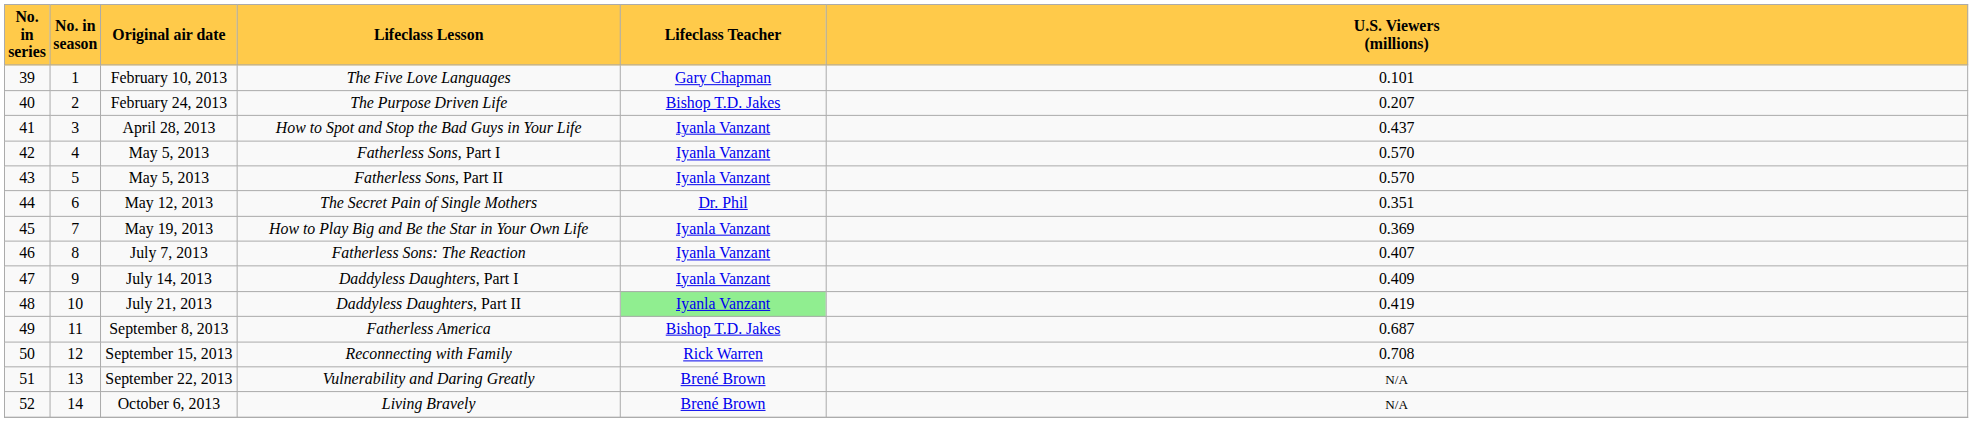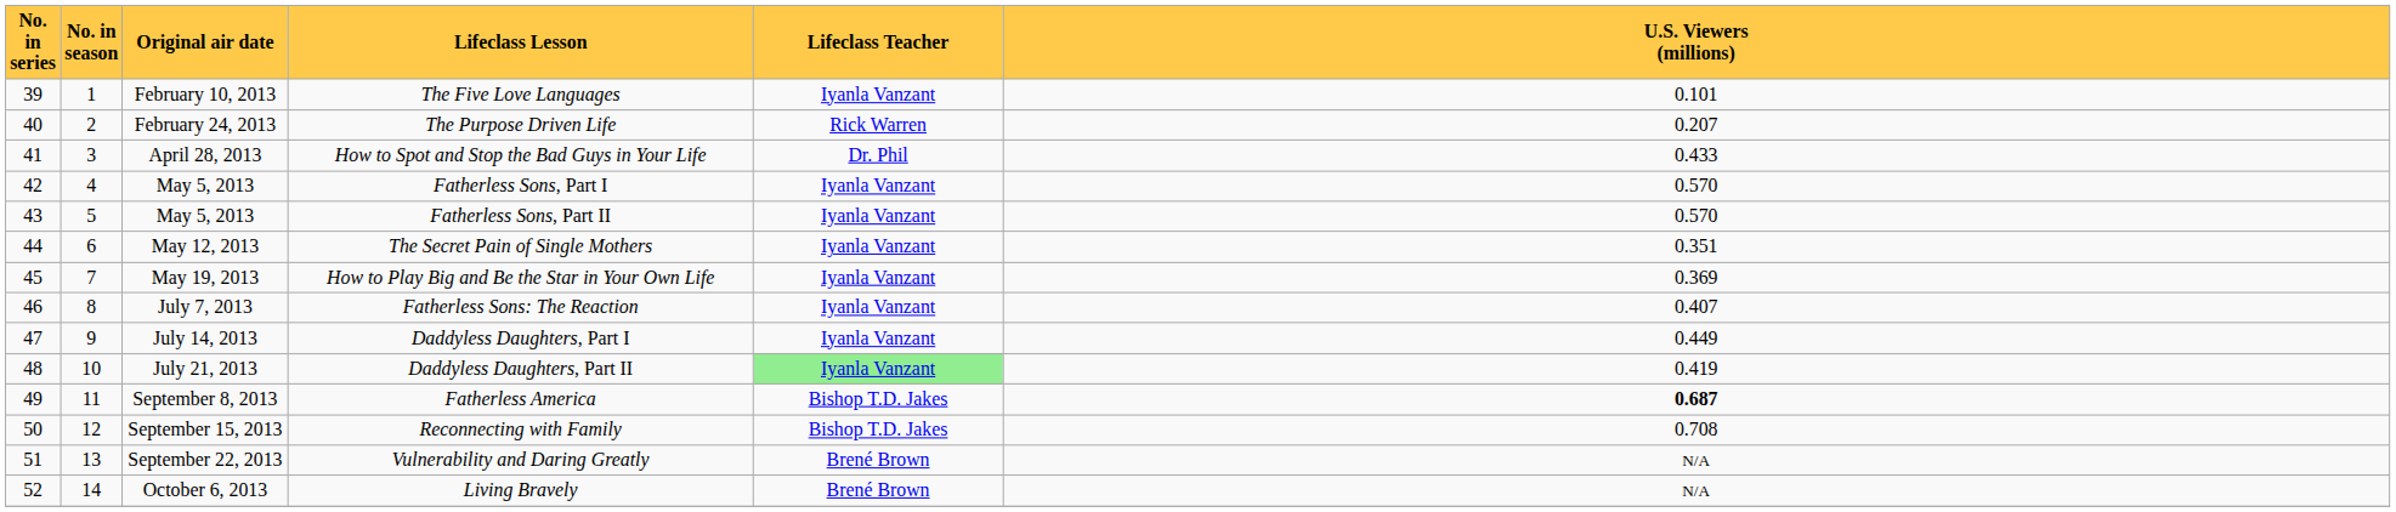 <table class="wikitable plainrowheaders" style="width:100%;text-align:center;">
 <tr>
 <th style="background:#ffca4a; width:20px;">No. in<br>series</th>
 <th style="background:#ffca4a; width:20px;">No. in<br>season</th>
 <th style="background:#ffca4a; width:130px;">Original air date</th>
 <th style="background:#ffca4a; width:380px;">Lifeclass Lesson</th>
 <th style="background:#ffca4a; width:200px;">Lifeclass Teacher</th>
 <th style="background:#ffca4a">U.S. Viewers<br>(millions)</th>
 </tr>
 <tr>
 <td>39</td>
 <td>1</td>
 <td>February 10, 2013</td>
 <td><em>The Five Love Languages</em></td>
-<td><a href='#'>Gary Chapman</a></td>
+<td><a href='#'>Iyanla Vanzant</a></td>
 <td>0.101</td>
 </tr>
 <tr>
 <td>40</td>
 <td>2</td>
 <td>February 24, 2013</td>
 <td><em>The Purpose Driven Life</em></td>
-<td><a href='#'>Bishop T.D. Jakes</a></td>
+<td><a href='#'>Rick Warren</a></td>
 <td>0.207</td>
 </tr>
 <tr>
 <td>41</td>
 <td>3</td>
 <td>April 28, 2013</td>
 <td><em>How to Spot and Stop the Bad Guys in Your Life</em></td>
-<td><a href='#'>Iyanla Vanzant</a></td>
-<td>0.437</td>
+<td><a href='#'>Dr. Phil</a></td>
+<td>0.433</td>
 </tr>
 <tr>
 <td>42</td>
 <td>4</td>
 <td>May 5, 2013</td>
 <td><em>Fatherless Sons</em>, Part I</td>
 <td><a href='#'>Iyanla Vanzant</a></td>
 <td>0.570</td>
 </tr>
 <tr>
 <td>43</td>
 <td>5</td>
 <td>May 5, 2013</td>
 <td><em>Fatherless Sons</em>, Part II</td>
 <td><a href='#'>Iyanla Vanzant</a></td>
 <td>0.570</td>
 </tr>
 <tr>
 <td>44</td>
 <td>6</td>
 <td>May 12, 2013</td>
 <td><em>The Secret Pain of Single Mothers</em></td>
-<td><a href='#'>Dr. Phil</a></td>
+<td><a href='#'>Iyanla Vanzant</a></td>
 <td>0.351</td>
 </tr>
 <tr>
 <td>45</td>
 <td>7</td>
 <td>May 19, 2013</td>
 <td><em>How to Play Big and Be the Star in Your Own Life</em></td>
 <td><a href='#'>Iyanla Vanzant</a></td>
 <td>0.369</td>
 </tr>
 <tr>
 <td>46</td>
 <td>8</td>
 <td>July 7, 2013</td>
 <td><em>Fatherless Sons: The Reaction</em></td>
 <td><a href='#'>Iyanla Vanzant</a></td>
 <td>0.407</td>
 </tr>
 <tr>
 <td>47</td>
 <td>9</td>
 <td>July 14, 2013</td>
 <td><em>Daddyless Daughters</em>, Part I</td>
 <td><a href='#'>Iyanla Vanzant</a></td>
-<td>0.409</td>
+<td>0.449</td>
 </tr>
 <tr>
 <td>48</td>
 <td>10</td>
 <td>July 21, 2013</td>
 <td><em>Daddyless Daughters</em>, Part II</td>
 <td style="background: lightgreen;"><a href='#'>Iyanla Vanzant</a></td>
 <td>0.419</td>
 </tr>
 <tr>
 <td>49</td>
 <td>11</td>
 <td>September 8, 2013</td>
 <td><em>Fatherless America</em></td>
 <td><a href='#'>Bishop T.D. Jakes</a></td>
-<td>0.687</td>
+<td><strong>0.687</strong></td>
 </tr>
 <tr>
 <td>50</td>
 <td>12</td>
 <td>September 15, 2013</td>
 <td><em>Reconnecting with Family</em></td>
-<td><a href='#'>Rick Warren</a></td>
+<td><a href='#'>Bishop T.D. Jakes</a></td>
 <td>0.708</td>
 </tr>
 <tr>
 <td>51</td>
 <td>13</td>
 <td>September 22, 2013</td>
 <td><em>Vulnerability and Daring Greatly</em></td>
 <td><a href='#'>Brené Brown</a></td>
 <td><span><small>N/A</small></span></td>
 </tr>
 <tr>
 <td>52</td>
 <td>14</td>
 <td>October 6, 2013</td>
 <td><em>Living Bravely</em></td>
 <td><a href='#'>Brené Brown</a></td>
 <td><span><small>N/A</small></span></td>
 </tr>
 <tr>
 </tr>
 </table>
